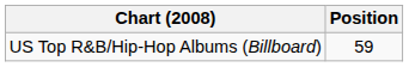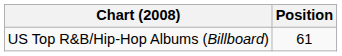 <table class="wikitable plainrowheaders">
 <tr>
 <th>Chart (2008)</th>
 <th>Position</th>
 </tr>
 <tr>
 <td>US Top R&B/Hip-Hop Albums (<em>Billboard</em>)</td>
-<td style="text-align:center">59</td>
+<td style="text-align:center">61</td>
 </tr>
 </table>
